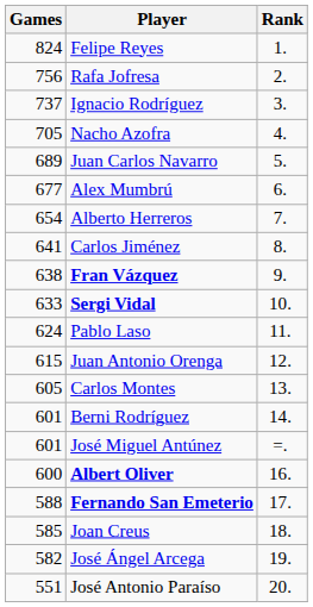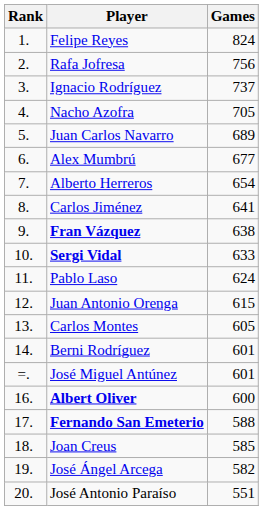 <table class="wikitable sortable">
 <tr>
+<th>Rank</th>
+<th>Player</th>
 <th>Games</th>
-<th>Player</th>
-<th>Rank</th>
 </tr>
 <tr>
+<td style="text-align:center;">1. </td>
+<td style="text-align:left;"> <a href='#'>Felipe Reyes</a></td>
 <td style="text-align:right;"> 824</td>
-<td style="text-align:left;"> <a href='#'>Felipe Reyes</a></td>
-<td style="text-align:center;">1. </td>
 </tr>
 <tr>
+<td style="text-align:center;">2. </td>
+<td style="text-align:left;"> <a href='#'>Rafa Jofresa</a></td>
 <td style="text-align:right;"> 756</td>
-<td style="text-align:left;"> <a href='#'>Rafa Jofresa</a></td>
-<td style="text-align:center;">2. </td>
 </tr>
 <tr>
+<td style="text-align:center;">3. </td>
+<td style="text-align:left;"> <a href='#'>Ignacio Rodríguez</a></td>
 <td style="text-align:right;"> 737</td>
-<td style="text-align:left;"> <a href='#'>Ignacio Rodríguez</a></td>
-<td style="text-align:center;">3. </td>
 </tr>
 <tr>
+<td style="text-align:center;">4. </td>
+<td style="text-align:left;"> <a href='#'>Nacho Azofra</a></td>
 <td style="text-align:right;"> 705</td>
-<td style="text-align:left;"> <a href='#'>Nacho Azofra</a></td>
-<td style="text-align:center;">4. </td>
 </tr>
 <tr>
+<td style="text-align:center;">5. </td>
+<td style="text-align:left;"> <a href='#'>Juan Carlos Navarro</a></td>
 <td style="text-align:right;"> 689</td>
-<td style="text-align:left;"> <a href='#'>Juan Carlos Navarro</a></td>
-<td style="text-align:center;">5. </td>
 </tr>
 <tr>
+<td style="text-align:center;">6. </td>
+<td style="text-align:left;"> <a href='#'>Alex Mumbrú</a></td>
 <td style="text-align:right;"> 677</td>
-<td style="text-align:left;"> <a href='#'>Alex Mumbrú</a></td>
-<td style="text-align:center;">6. </td>
 </tr>
 <tr>
+<td style="text-align:center;">7. </td>
+<td style="text-align:left;"> <a href='#'>Alberto Herreros</a></td>
 <td style="text-align:right;"> 654</td>
-<td style="text-align:left;"> <a href='#'>Alberto Herreros</a></td>
-<td style="text-align:center;">7. </td>
 </tr>
 <tr>
+<td style="text-align:center;">8. </td>
+<td style="text-align:left;"> <a href='#'>Carlos Jiménez</a></td>
 <td style="text-align:right;"> 641</td>
-<td style="text-align:left;"> <a href='#'>Carlos Jiménez</a></td>
-<td style="text-align:center;">8. </td>
 </tr>
 <tr>
+<td style="text-align:center;">9. </td>
+<td style="text-align:left;"> <strong><a href='#'>Fran Vázquez</a></strong></td>
 <td style="text-align:right;"> 638</td>
-<td style="text-align:left;"> <strong><a href='#'>Fran Vázquez</a></strong></td>
-<td style="text-align:center;">9. </td>
 </tr>
 <tr>
+<td style="text-align:center;">10. </td>
+<td style="text-align:left;"> <strong><a href='#'>Sergi Vidal</a></strong></td>
 <td style="text-align:right;"> 633</td>
-<td style="text-align:left;"> <strong><a href='#'>Sergi Vidal</a></strong></td>
-<td style="text-align:center;">10. </td>
 </tr>
 <tr>
+<td style="text-align:center;">11. </td>
+<td style="text-align:left;"> <a href='#'>Pablo Laso</a></td>
 <td style="text-align:right;"> 624</td>
-<td style="text-align:left;"> <a href='#'>Pablo Laso</a></td>
-<td style="text-align:center;">11. </td>
 </tr>
 <tr>
+<td style="text-align:center;">12. </td>
+<td style="text-align:left;"> <a href='#'>Juan Antonio Orenga</a></td>
 <td style="text-align:right;"> 615</td>
-<td style="text-align:left;"> <a href='#'>Juan Antonio Orenga</a></td>
-<td style="text-align:center;">12. </td>
 </tr>
 <tr>
+<td style="text-align:center;">13. </td>
+<td style="text-align:left;"> <a href='#'>Carlos Montes</a></td>
 <td style="text-align:right;"> 605</td>
-<td style="text-align:left;"> <a href='#'>Carlos Montes</a></td>
-<td style="text-align:center;">13. </td>
 </tr>
 <tr>
+<td style="text-align:center;">14. </td>
+<td style="text-align:left;"> <a href='#'>Berni Rodríguez</a></td>
 <td style="text-align:right;"> 601</td>
-<td style="text-align:left;"> <a href='#'>Berni Rodríguez</a></td>
-<td style="text-align:center;">14. </td>
 </tr>
 <tr>
+<td style="text-align:center;">=. </td>
+<td style="text-align:left;"> <a href='#'>José Miguel Antúnez</a></td>
 <td style="text-align:right;"> 601</td>
-<td style="text-align:left;"> <a href='#'>José Miguel Antúnez</a></td>
-<td style="text-align:center;">=. </td>
 </tr>
 <tr>
+<td style="text-align:center;">16. </td>
+<td style="text-align:left;"> <strong><a href='#'>Albert Oliver</a></strong></td>
 <td style="text-align:right;"> 600</td>
-<td style="text-align:left;"> <strong><a href='#'>Albert Oliver</a></strong></td>
-<td style="text-align:center;">16. </td>
 </tr>
 <tr>
+<td style="text-align:center;">17. </td>
+<td style="text-align:left;"> <strong><a href='#'>Fernando San Emeterio</a></strong></td>
 <td style="text-align:right;"> 588</td>
-<td style="text-align:left;"> <strong><a href='#'>Fernando San Emeterio</a></strong></td>
-<td style="text-align:center;">17. </td>
 </tr>
 <tr>
+<td style="text-align:center;">18. </td>
+<td style="text-align:left;"> <a href='#'>Joan Creus</a></td>
 <td style="text-align:right;"> 585</td>
-<td style="text-align:left;"> <a href='#'>Joan Creus</a></td>
-<td style="text-align:center;">18. </td>
 </tr>
 <tr>
+<td style="text-align:center;">19. </td>
+<td style="text-align:left;"> <a href='#'>José Ángel Arcega</a></td>
 <td style="text-align:right;"> 582</td>
-<td style="text-align:left;"> <a href='#'>José Ángel Arcega</a></td>
-<td style="text-align:center;">19. </td>
 </tr>
 <tr>
+<td style="text-align:center;">20. </td>
+<td style="text-align:left;"> José Antonio Paraíso</td>
 <td style="text-align:right;"> 551</td>
-<td style="text-align:left;"> José Antonio Paraíso</td>
-<td style="text-align:center;">20. </td>
 </tr>
 </table>
